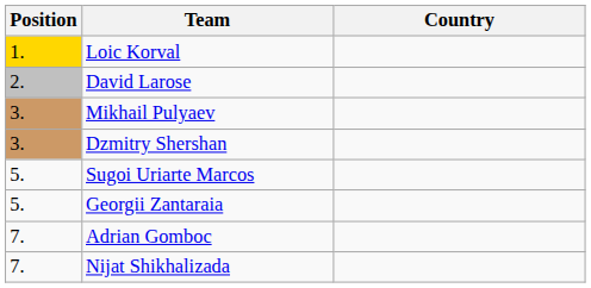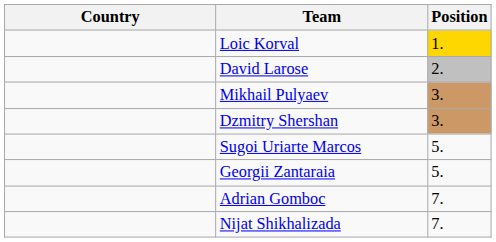 <table class=wikitable>
 <tr>
+<th width=200>Country</th>
+<th width=200>Team</th>
 <th width=10>Position</th>
-<th width=200>Team</th>
-<th width=200>Country</th>
 </tr>
 <tr>
+<td></td>
+<td><a href='#'>Loic Korval</a></td>
 <td bgcolor=gold>1.</td>
-<td><a href='#'>Loic Korval</a></td>
-<td></td>
 </tr>
 <tr>
+<td></td>
+<td><a href='#'>David Larose</a></td>
 <td bgcolor="silver">2.</td>
-<td><a href='#'>David Larose</a></td>
-<td></td>
 </tr>
 <tr>
+<td></td>
+<td><a href='#'>Mikhail Pulyaev</a></td>
 <td bgcolor="CC9966">3.</td>
-<td><a href='#'>Mikhail Pulyaev</a></td>
-<td></td>
 </tr>
 <tr>
+<td></td>
+<td><a href='#'>Dzmitry Shershan</a></td>
 <td bgcolor="CC9966">3.</td>
-<td><a href='#'>Dzmitry Shershan</a></td>
-<td></td>
 </tr>
 <tr>
+<td></td>
+<td><a href='#'>Sugoi Uriarte Marcos</a></td>
 <td>5.</td>
-<td><a href='#'>Sugoi Uriarte Marcos</a></td>
-<td></td>
 </tr>
 <tr>
+<td></td>
+<td><a href='#'>Georgii Zantaraia</a></td>
 <td>5.</td>
-<td><a href='#'>Georgii Zantaraia</a></td>
-<td></td>
 </tr>
 <tr>
+<td></td>
+<td><a href='#'>Adrian Gomboc</a></td>
 <td>7.</td>
-<td><a href='#'>Adrian Gomboc</a></td>
-<td></td>
 </tr>
 <tr>
+<td></td>
+<td><a href='#'>Nijat Shikhalizada</a></td>
 <td>7.</td>
-<td><a href='#'>Nijat Shikhalizada</a></td>
-<td></td>
 </tr>
 </table>
